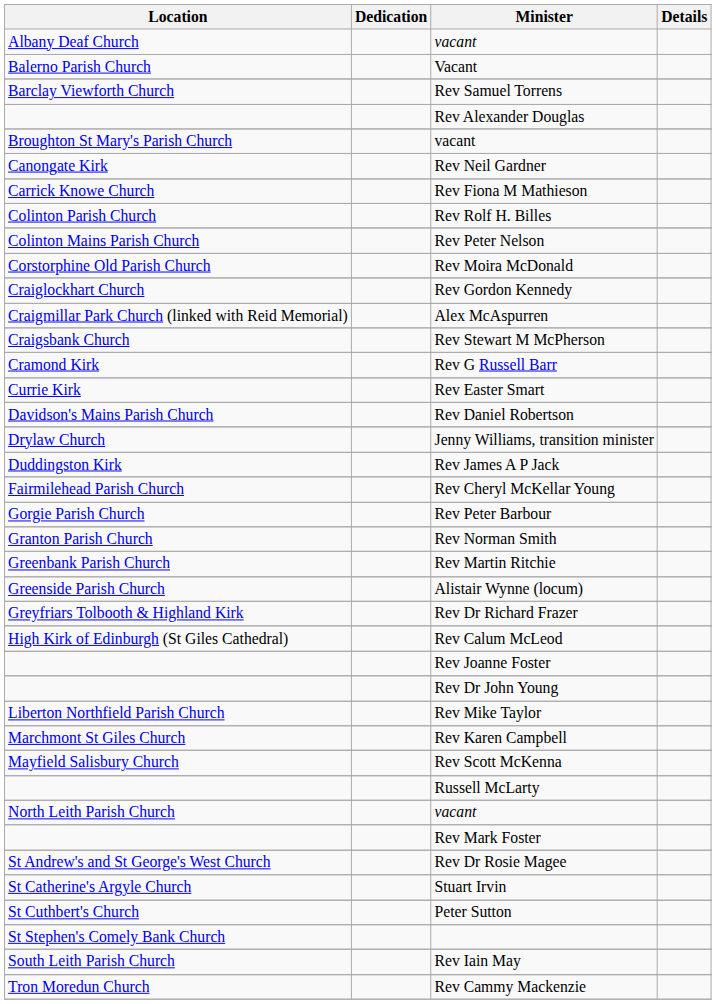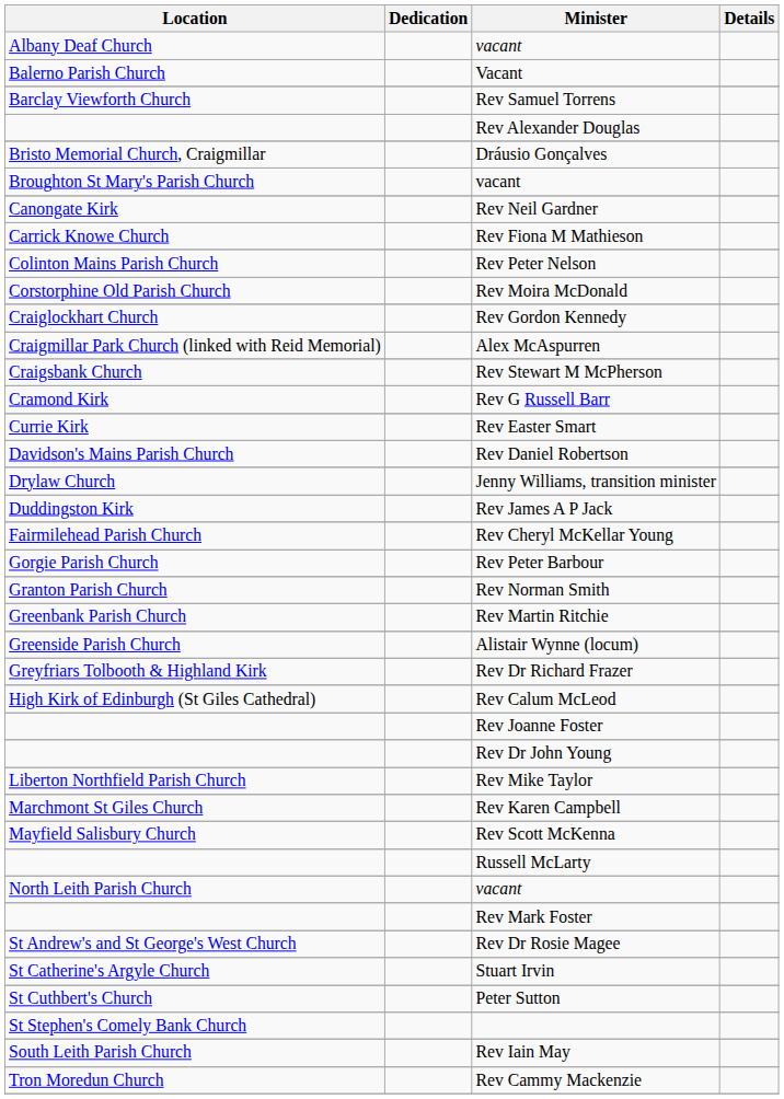 <table class="wikitable">
 <tr>
 <th>Location</th>
 <th>Dedication</th>
 <th>Minister</th>
 <th>Details</th>
 </tr>
 <tr>
 <td><a href='#'>Albany Deaf Church</a></td>
 <td></td>
 <td><em>vacant</em></td>
 <td></td>
 </tr>
 <tr>
 </tr>
 <tr>
 <td><a href='#'>Balerno Parish Church</a></td>
 <td></td>
 <td>Vacant</td>
 <td></td>
 </tr>
 <tr>
 </tr>
 <tr>
 <td><a href='#'>Barclay Viewforth Church</a></td>
 <td></td>
 <td>Rev Samuel Torrens</td>
 <td></td>
 </tr>
 <tr>
 </tr>
 <tr>
 <td></td>
 <td></td>
 <td>Rev Alexander Douglas</td>
 <td></td>
 </tr>
 <tr>
 </tr>
 <tr>
+<td><a href='#'>Bristo Memorial Church</a>, Craigmillar</td>
+<td></td>
+<td>Dráusio Gonçalves</td>
+<td></td>
+</tr>
+<tr>
 </tr>
 <tr>
 <td><a href='#'>Broughton St Mary's Parish Church</a></td>
 <td></td>
 <td>vacant</td>
 <td></td>
 </tr>
 <tr>
 </tr>
 <tr>
 <td><a href='#'>Canongate Kirk</a></td>
 <td></td>
 <td>Rev Neil Gardner</td>
 <td></td>
 </tr>
 <tr>
 </tr>
 <tr>
 <td><a href='#'>Carrick Knowe Church</a></td>
 <td></td>
 <td>Rev Fiona M Mathieson</td>
 <td></td>
 </tr>
 <tr>
-</tr>
-<tr>
-<td><a href='#'>Colinton Parish Church</a></td>
-<td></td>
-<td>Rev Rolf H. Billes</td>
-<td></td>
 </tr>
 <tr>
 </tr>
 <tr>
 <td><a href='#'>Colinton Mains Parish Church</a></td>
 <td></td>
 <td>Rev Peter Nelson</td>
 <td></td>
 </tr>
 <tr>
 </tr>
 <tr>
 <td><a href='#'>Corstorphine Old Parish Church</a></td>
 <td></td>
 <td>Rev Moira McDonald</td>
 <td></td>
 </tr>
 <tr>
 </tr>
 <tr>
 <td><a href='#'>Craiglockhart Church</a></td>
 <td></td>
 <td>Rev Gordon Kennedy</td>
 <td></td>
 </tr>
 <tr>
 </tr>
 <tr>
 <td><a href='#'>Craigmillar Park Church</a> (linked with Reid Memorial)</td>
 <td></td>
 <td>Alex McAspurren</td>
 <td></td>
 </tr>
 <tr>
 </tr>
 <tr>
 <td><a href='#'>Craigsbank Church</a></td>
 <td></td>
 <td>Rev Stewart M McPherson</td>
 <td></td>
 </tr>
 <tr>
 </tr>
 <tr>
 <td><a href='#'>Cramond Kirk</a></td>
 <td></td>
 <td>Rev G <a href='#'>Russell Barr</a></td>
 <td></td>
 </tr>
 <tr>
 </tr>
 <tr>
 <td><a href='#'>Currie Kirk</a></td>
 <td></td>
 <td>Rev Easter Smart</td>
 <td></td>
 </tr>
 <tr>
 </tr>
 <tr>
 <td><a href='#'>Davidson's Mains Parish Church</a></td>
 <td></td>
 <td>Rev Daniel Robertson</td>
 <td></td>
 </tr>
 <tr>
 </tr>
 <tr>
 <td><a href='#'>Drylaw Church</a></td>
 <td></td>
 <td>Jenny Williams, transition minister</td>
 <td></td>
 </tr>
 <tr>
 </tr>
 <tr>
 <td><a href='#'>Duddingston Kirk</a></td>
 <td></td>
 <td>Rev James A P Jack</td>
 <td></td>
 </tr>
 <tr>
 </tr>
 <tr>
 <td><a href='#'>Fairmilehead Parish Church</a></td>
 <td></td>
 <td>Rev Cheryl McKellar Young</td>
 <td></td>
 </tr>
 <tr>
 </tr>
 <tr>
 <td><a href='#'>Gorgie Parish Church</a></td>
 <td></td>
 <td>Rev Peter Barbour</td>
 <td></td>
 </tr>
 <tr>
 </tr>
 <tr>
 <td><a href='#'>Granton Parish Church</a></td>
 <td></td>
 <td>Rev Norman Smith</td>
 <td></td>
 </tr>
 <tr>
 </tr>
 <tr>
 <td><a href='#'>Greenbank Parish Church</a></td>
 <td></td>
 <td>Rev Martin Ritchie</td>
 <td></td>
 </tr>
 <tr>
 </tr>
 <tr>
 <td><a href='#'>Greenside Parish Church</a></td>
 <td></td>
 <td>Alistair Wynne (locum)</td>
 <td></td>
 </tr>
 <tr>
 </tr>
 <tr>
 <td><a href='#'>Greyfriars Tolbooth & Highland Kirk</a></td>
 <td></td>
 <td>Rev Dr Richard Frazer</td>
 <td></td>
 </tr>
 <tr>
 </tr>
 <tr>
 <td><a href='#'>High Kirk of Edinburgh</a> (St Giles Cathedral)</td>
 <td></td>
 <td>Rev Calum McLeod</td>
 <td></td>
 </tr>
 <tr>
 </tr>
 <tr>
 <td></td>
 <td></td>
 <td>Rev Joanne Foster</td>
 <td></td>
 </tr>
 <tr>
 </tr>
 <tr>
 <td></td>
 <td></td>
 <td>Rev Dr John Young</td>
 <td></td>
 </tr>
 <tr>
 </tr>
 <tr>
 <td><a href='#'>Liberton Northfield Parish Church</a></td>
 <td></td>
 <td>Rev Mike Taylor</td>
 <td></td>
 </tr>
 <tr>
 </tr>
 <tr>
 <td><a href='#'>Marchmont St Giles Church</a></td>
 <td></td>
 <td>Rev Karen Campbell</td>
 <td></td>
 </tr>
 <tr>
 </tr>
 <tr>
 <td><a href='#'>Mayfield Salisbury Church</a></td>
 <td></td>
 <td>Rev Scott McKenna</td>
 <td></td>
 </tr>
 <tr>
 </tr>
 <tr>
 <td></td>
 <td></td>
 <td>Russell McLarty</td>
 <td></td>
 </tr>
 <tr>
 </tr>
 <tr>
 <td><a href='#'>North Leith Parish Church</a></td>
 <td></td>
 <td><em>vacant</em></td>
 <td></td>
 </tr>
 <tr>
 </tr>
 <tr>
 <td> </td>
 <td></td>
 <td>Rev Mark Foster</td>
 <td></td>
 </tr>
 <tr>
 </tr>
 <tr>
 <td><a href='#'>St Andrew's and St George's West Church</a></td>
 <td></td>
 <td>Rev Dr Rosie Magee</td>
 <td></td>
 </tr>
 <tr>
 </tr>
 <tr>
 <td><a href='#'>St Catherine's Argyle Church</a></td>
 <td></td>
 <td>Stuart Irvin</td>
 <td></td>
 </tr>
 <tr>
 </tr>
 <tr>
 <td><a href='#'>St Cuthbert's Church</a></td>
 <td></td>
 <td>Peter Sutton</td>
 <td></td>
 </tr>
 <tr>
 </tr>
 <tr>
 <td><a href='#'>St Stephen's Comely Bank Church</a></td>
 <td></td>
 <td></td>
 <td></td>
 </tr>
 <tr>
 </tr>
 <tr>
 <td><a href='#'>South Leith Parish Church</a></td>
 <td></td>
 <td>Rev Iain May</td>
 <td></td>
 </tr>
 <tr>
 </tr>
 <tr>
 <td><a href='#'>Tron Moredun Church</a></td>
 <td></td>
 <td>Rev Cammy Mackenzie</td>
 <td></td>
 </tr>
 <tr>
 </tr>
 </table>
